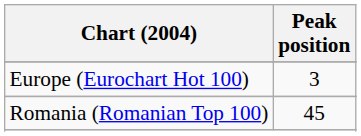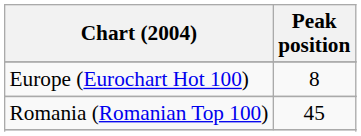 <table class="wikitable sortable">
 <tr>
 <th>Chart (2004)</th>
 <th>Peak<br>position</th>
 </tr>
 <tr>
 </tr>
 <tr>
 </tr>
 <tr>
 </tr>
 <tr>
 </tr>
 <tr>
 <td>Europe (<a href='#'>Eurochart Hot 100</a>)</td>
-<td align="center">3</td>
+<td align="center">8</td>
 </tr>
 <tr>
 </tr>
 <tr>
 </tr>
 <tr>
 </tr>
 <tr>
 <td>Romania (<a href='#'>Romanian Top 100</a>)</td>
 <td align="center">45</td>
 </tr>
 <tr>
 </tr>
 <tr>
 </tr>
 <tr>
 </tr>
 </table>
